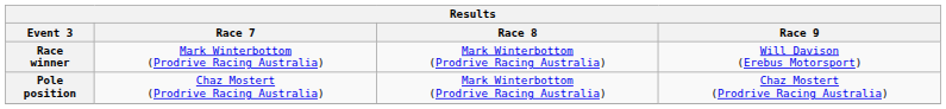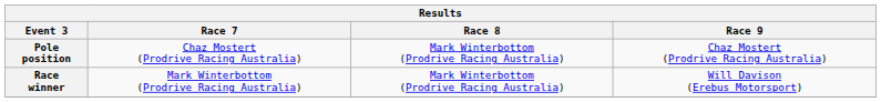 <table class="wikitable collapsible collapsed" align="center" width=75% style="font-size: 85%; max-width: 950px">
 <tr>
 <th colspan="4">Results</th>
 </tr>
 <tr>
 <th>Event 3</th>
 <th>Race 7</th>
 <th>Race 8</th>
 <th>Race 9</th>
 </tr>
 <tr>
+<th>Pole<br>position</th>
+<td align="center"> <a href='#'>Chaz Mostert</a><br>(<a href='#'>Prodrive Racing Australia</a>)</td>
+<td align="center"> <a href='#'>Mark Winterbottom</a><br>(<a href='#'>Prodrive Racing Australia</a>)</td>
+<td align="center"> <a href='#'>Chaz Mostert</a><br>(<a href='#'>Prodrive Racing Australia</a>)</td>
+</tr>
+<tr>
 <th>Race<br>winner</th>
 <td align="center"> <a href='#'>Mark Winterbottom</a><br>(<a href='#'>Prodrive Racing Australia</a>)</td>
 <td align="center"> <a href='#'>Mark Winterbottom</a><br>(<a href='#'>Prodrive Racing Australia</a>)</td>
 <td align="center"> <a href='#'>Will Davison</a><br>(<a href='#'>Erebus Motorsport</a>)</td>
 </tr>
 <tr>
-<th>Pole<br>position</th>
-<td align="center"> <a href='#'>Chaz Mostert</a><br>(<a href='#'>Prodrive Racing Australia</a>)</td>
-<td align="center"> <a href='#'>Mark Winterbottom</a><br>(<a href='#'>Prodrive Racing Australia</a>)</td>
-<td align="center"> <a href='#'>Chaz Mostert</a><br>(<a href='#'>Prodrive Racing Australia</a>)</td>
-</tr>
-<tr>
 </tr>
 </table>
